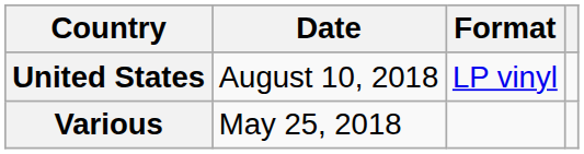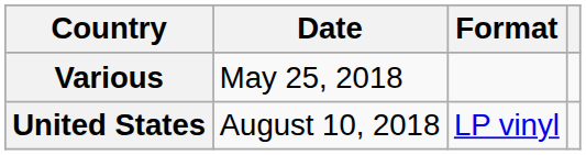 <table class="wikitable plainrowheaders">
 <tr>
 <th>Country</th>
 <th>Date</th>
 <th>Format</th>
 <th></th>
 </tr>
 <tr>
+<th scope="row">Various</th>
+<td>May 25, 2018</td>
+<td></td>
+<td></td>
+</tr>
+<tr>
 <th scope="row">United States</th>
 <td>August 10, 2018</td>
 <td><a href='#'>LP vinyl</a></td>
 <td></td>
 </tr>
-<tr>
-<th scope="row">Various</th>
-<td>May 25, 2018</td>
-<td></td>
-<td></td>
-</tr>
 </table>
